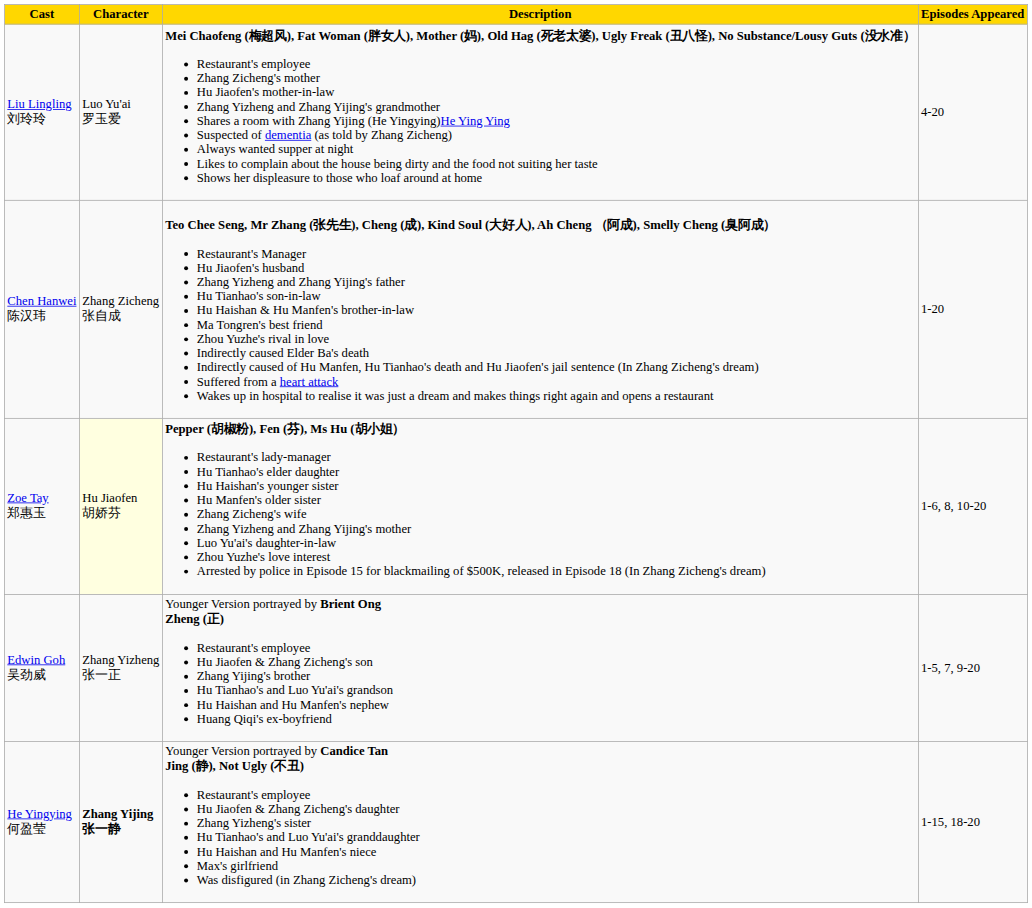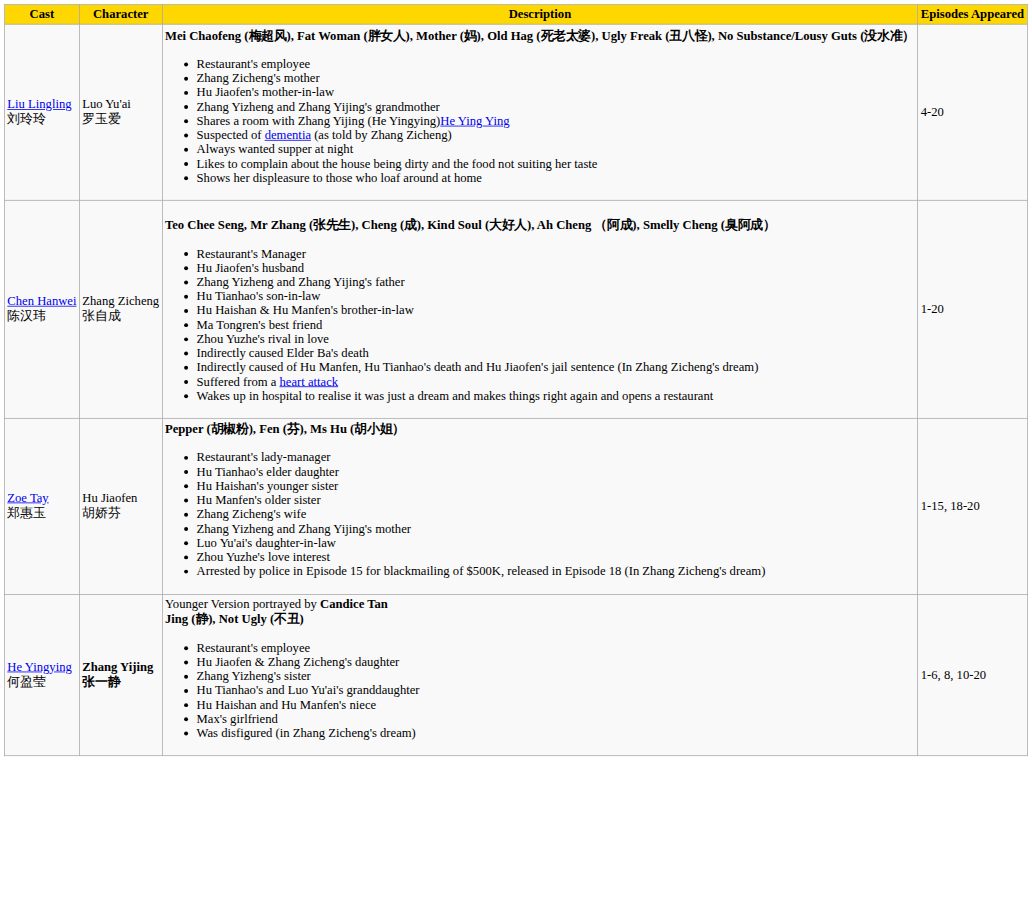 <table class="wikitable">
 <tr>
 <th style="background:#FFD700">Cast</th>
 <th style="background:#FFD700">Character</th>
 <th style="background:#FFD700">Description</th>
 <th style="background:#FFD700">Episodes Appeared</th>
 </tr>
 <tr>
 <td><a href='#'>Liu Lingling</a> <br> 刘玲玲</td>
 <td>Luo Yu'ai <br> 罗玉爱</td>
 <td><strong>Mei Chaofeng (梅超风), Fat Woman (胖女人), Mother (妈), Old Hag (死老太婆), Ugly Freak (丑八怪), No Substance/Lousy Guts (没水准）</strong><br><ul><li>Restaurant's employee</li><li>Zhang Zicheng's mother</li><li>Hu Jiaofen's mother-in-law</li><li>Zhang Yizheng and Zhang Yijing's grandmother</li><li>Shares a room with Zhang Yijing (He Yingying)<a href='#'>He Ying Ying</a></li><li>Suspected of <a href='#'>dementia</a> (as told by Zhang Zicheng)</li><li>Always wanted supper at night</li><li>Likes to complain about the house being dirty and the food not suiting her taste</li><li>Shows her displeasure to those who loaf around at home</li></ul></td>
 <td>4-20</td>
 </tr>
 <tr>
 <td><a href='#'>Chen Hanwei</a> <br> 陈汉玮</td>
 <td>Zhang Zicheng <br> 张自成</td>
 <td><br><strong>Teo Chee Seng, Mr Zhang (张先生), Cheng (成), Kind Soul (大好人), Ah Cheng （阿成), Smelly Cheng (臭阿成）</strong><ul><li>Restaurant's Manager</li><li>Hu Jiaofen's husband</li><li>Zhang Yizheng and Zhang Yijing's father</li><li>Hu Tianhao's son-in-law</li><li>Hu Haishan & Hu Manfen's brother-in-law</li><li>Ma Tongren's best friend</li><li>Zhou Yuzhe's rival in love</li><li>Indirectly caused Elder Ba's death</li><li>Indirectly caused of Hu Manfen, Hu Tianhao's death and Hu Jiaofen's jail sentence (In Zhang Zicheng's dream)</li><li>Suffered from a <a href='#'>heart attack</a></li><li>Wakes up in hospital to realise it was just a dream and makes things right again and opens a restaurant</li></ul></td>
 <td>1-20</td>
 </tr>
 <tr>
 <td><a href='#'>Zoe Tay</a> <br> 郑惠玉</td>
-<td style="background: lightyellow;">Hu Jiaofen <br> 胡娇芬</td>
+<td>Hu Jiaofen <br> 胡娇芬</td>
 <td><strong>Pepper (胡椒粉), Fen (芬), Ms Hu (胡小姐）</strong><br><ul><li>Restaurant's lady-manager</li><li>Hu Tianhao's elder daughter</li><li>Hu Haishan's younger sister</li><li>Hu Manfen's older sister</li><li>Zhang Zicheng's wife</li><li>Zhang Yizheng and Zhang Yijing's mother</li><li>Luo Yu'ai's daughter-in-law</li><li>Zhou Yuzhe's love interest</li><li>Arrested by police in Episode 15 for blackmailing of $500K, released in Episode 18 (In Zhang Zicheng's dream)</li></ul></td>
-<td>1-6, 8, 10-20</td>
-</tr>
-<tr>
-<td><a href='#'>Edwin Goh</a> <br> 吴劲威</td>
-<td>Zhang Yizheng <br> 张一正</td>
-<td>Younger Version portrayed by <strong>Brient Ong</strong><br><strong>Zheng (正)</strong><ul><li>Restaurant's employee</li><li>Hu Jiaofen & Zhang Zicheng's son</li><li>Zhang Yijing's brother</li><li>Hu Tianhao's and Luo Yu'ai's grandson</li><li>Hu Haishan and Hu Manfen's nephew</li><li>Huang Qiqi's ex-boyfriend</li></ul></td>
-<td>1-5, 7, 9-20</td>
+<td>1-15, 18-20</td>
 </tr>
 <tr>
 <td><a href='#'>He Yingying</a> <br> 何盈莹</td>
 <td><strong>Zhang Yijing <br> 张一静</strong></td>
 <td>Younger Version portrayed by <strong>Candice Tan</strong> <br> <strong>Jing (静), Not Ugly (不丑)</strong><br><ul><li>Restaurant's employee</li><li>Hu Jiaofen & Zhang Zicheng's daughter</li><li>Zhang Yizheng's sister</li><li>Hu Tianhao's and Luo Yu'ai's granddaughter</li><li>Hu Haishan and Hu Manfen's niece</li><li>Max's girlfriend</li><li>Was disfigured (in Zhang Zicheng's dream)</li></ul></td>
-<td>1-15, 18-20</td>
+<td>1-6, 8, 10-20</td>
 </tr>
 </table>
